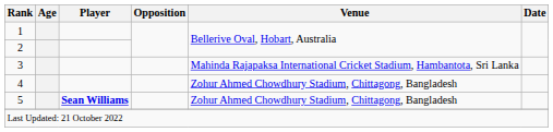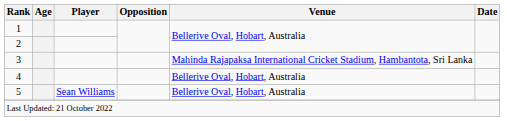 <table class="wikitable plainrowheaders sortable">
 <tr>
 <th scope=col>Rank</th>
 <th scope=col>Age</th>
 <th scope=col>Player</th>
 <th scope=col>Opposition</th>
 <th scope=col>Venue</th>
 <th scope=col>Date</th>
 </tr>
 <tr>
 <td align=center>1</td>
 <th scope=row style=text-align:center;></th>
 <td></td>
 <td rowspan=2></td>
 <td rowspan=2><a href='#'>Bellerive Oval</a>, <a href='#'>Hobart</a>, Australia</td>
 <td rowspan=2></td>
 </tr>
 <tr>
 <td align=center>2</td>
 <th scope=row style=text-align:center;></th>
 <td></td>
 </tr>
 <tr>
 <td align=center>3</td>
 <th scope=row style=text-align:center;></th>
 <td></td>
 <td></td>
 <td><a href='#'>Mahinda Rajapaksa International Cricket Stadium</a>, <a href='#'>Hambantota</a>, Sri Lanka</td>
 <td></td>
 </tr>
 <tr>
 <td align=center>4</td>
 <th scope=row style=text-align:center;></th>
 <td></td>
 <td></td>
-<td><a href='#'>Zohur Ahmed Chowdhury Stadium</a>, <a href='#'>Chittagong</a>, Bangladesh</td>
+<td><a href='#'>Bellerive Oval</a>, <a href='#'>Hobart</a>, Australia</td>
 <td></td>
 </tr>
 <tr>
 <td align=center>5</td>
 <th scope=row style=text-align:center;></th>
-<td><strong><a href='#'>Sean Williams</a></strong></td>
+<td><a href='#'>Sean Williams</a></td>
 <td></td>
-<td><a href='#'>Zohur Ahmed Chowdhury Stadium</a>, <a href='#'>Chittagong</a>, Bangladesh</td>
+<td><a href='#'>Bellerive Oval</a>, <a href='#'>Hobart</a>, Australia</td>
 <td></td>
 </tr>
 <tr>
 </tr>
 <tr class=sortbottom>
 <td colspan=7><small>Last Updated: 21 October 2022</small></td>
 </tr>
 </table>
